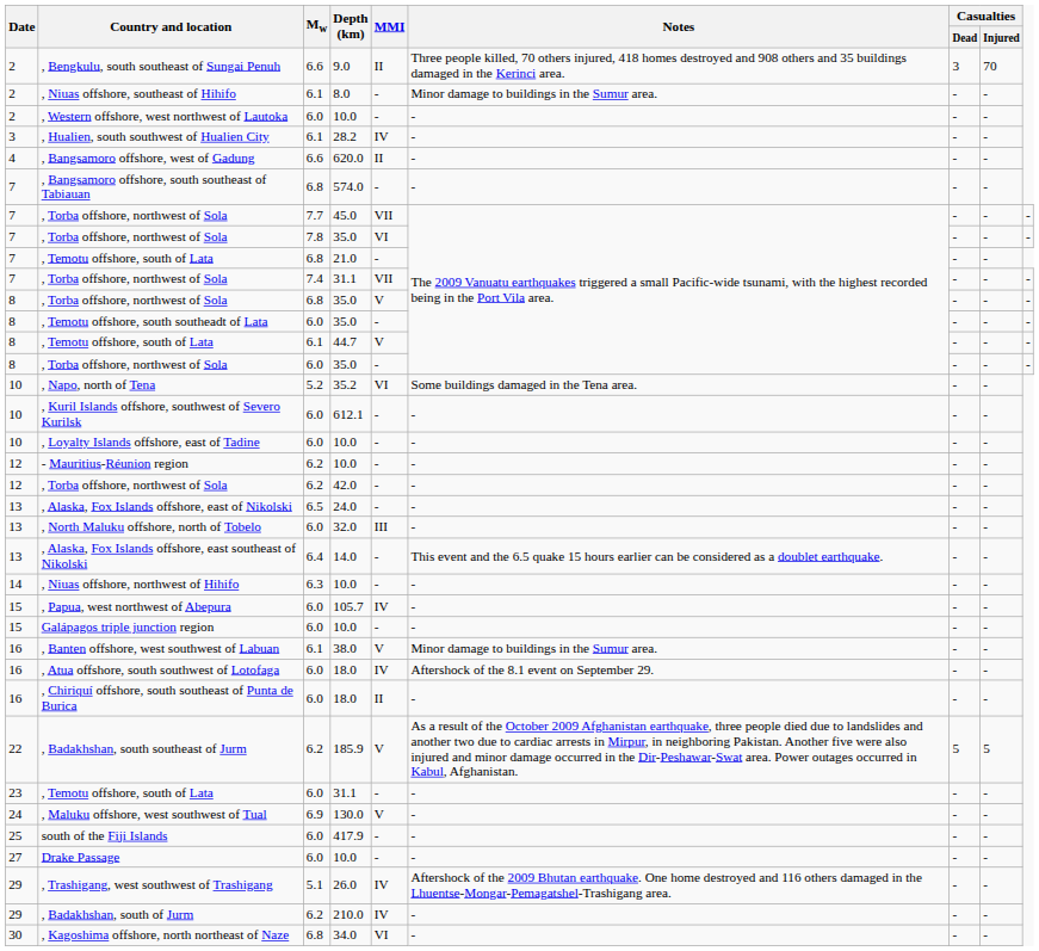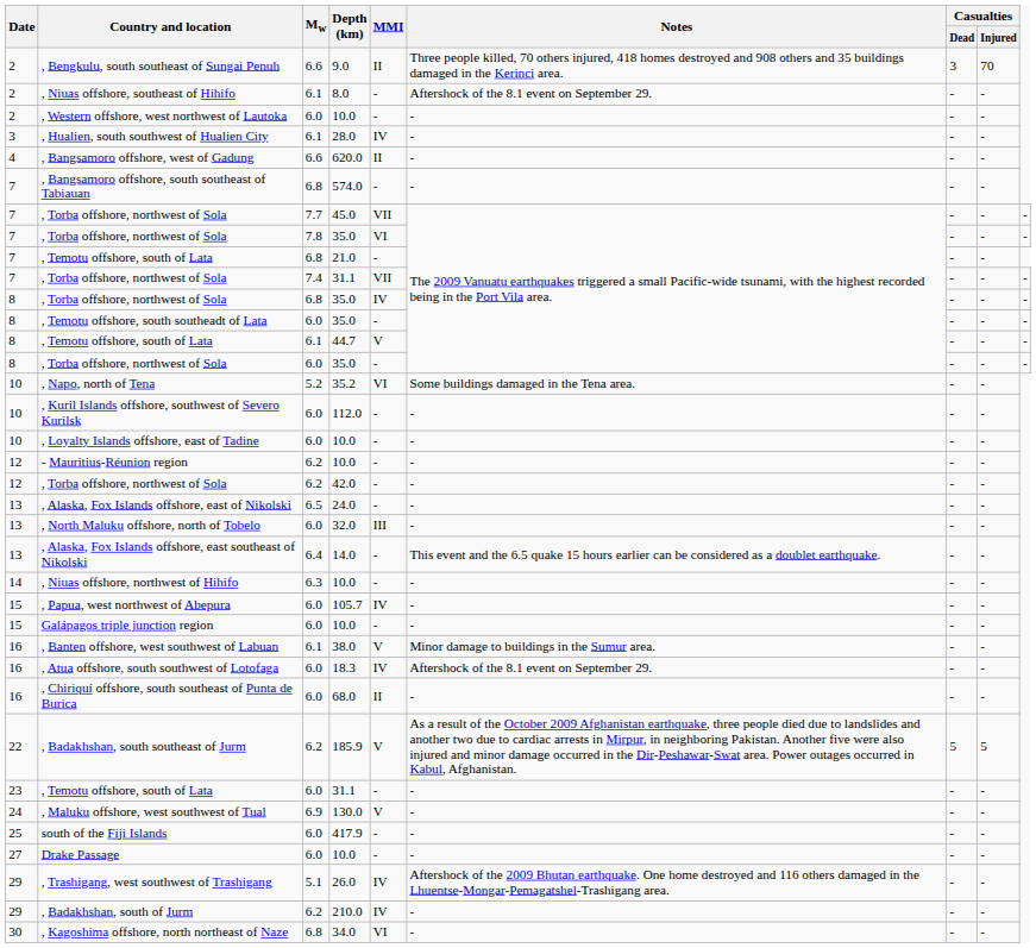 <table class="wikitable sortable" style="border:1px black; margin-left:1em;">
 <tr>
 <th rowspan="2">Date</th>
 <th rowspan="2" style="width: 310px">Country and location</th>
 <th rowspan="2">M<sub>w</sub></th>
 <th rowspan="2">Depth<br>(km)</th>
 <th rowspan="2"><a href='#'>MMI</a></th>
 <th rowspan="2" class="unsortable">Notes</th>
 <th colspan="2">Casualties</th>
 </tr>
 <tr>
 <th><small>Dead</small></th>
 <th><small>Injured</small></th>
 </tr>
 <tr>
 <td>2</td>
 <td>, <a href='#'>Bengkulu</a>,  south southeast of <a href='#'>Sungai Penuh</a></td>
 <td>6.6</td>
 <td>9.0</td>
 <td>II</td>
 <td>Three people killed, 70 others injured, 418 homes destroyed and 908 others and 35 buildings damaged in the <a href='#'>Kerinci</a> area.</td>
 <td>3</td>
 <td>70</td>
 </tr>
 <tr>
 <td>2</td>
 <td>, <a href='#'>Niuas</a> offshore,  southeast of <a href='#'>Hihifo</a></td>
 <td>6.1</td>
 <td>8.0</td>
 <td>-</td>
-<td>Minor damage to buildings in the <a href='#'>Sumur</a> area.</td>
+<td>Aftershock of the 8.1 event on September 29.</td>
 <td>-</td>
 <td>-</td>
 </tr>
 <tr>
 <td>2</td>
 <td>, <a href='#'>Western</a> offshore,  west northwest of <a href='#'>Lautoka</a></td>
 <td>6.0</td>
 <td>10.0</td>
 <td>-</td>
 <td>-</td>
 <td>-</td>
 <td>-</td>
 </tr>
 <tr>
 <td>3</td>
 <td>, <a href='#'>Hualien</a>,  south southwest of <a href='#'>Hualien City</a></td>
 <td>6.1</td>
-<td>28.2</td>
+<td>28.0</td>
 <td>IV</td>
 <td>-</td>
 <td>-</td>
 <td>-</td>
 </tr>
 <tr>
 <td>4</td>
 <td>, <a href='#'>Bangsamoro</a> offshore,  west of <a href='#'>Gadung</a></td>
 <td>6.6</td>
 <td>620.0</td>
 <td>II</td>
 <td>-</td>
 <td>-</td>
 <td>-</td>
 </tr>
 <tr>
 <td>7</td>
 <td>, <a href='#'>Bangsamoro</a> offshore,  south southeast of <a href='#'>Tabiauan</a></td>
 <td>6.8</td>
 <td>574.0</td>
 <td>-</td>
 <td>-</td>
 <td>-</td>
 <td>-</td>
 </tr>
 <tr>
 <td>7</td>
 <td>, <a href='#'>Torba</a> offshore,  northwest of <a href='#'>Sola</a></td>
 <td>7.7</td>
 <td>45.0</td>
 <td>VII</td>
 <td rowspan="8">The <a href='#'>2009 Vanuatu earthquakes</a> triggered a small Pacific-wide tsunami, with the highest recorded being  in the <a href='#'>Port Vila</a> area.</td>
 <td>-</td>
 <td>-</td>
 <td>-</td>
 </tr>
 <tr>
 <td>7</td>
 <td>, <a href='#'>Torba</a> offshore,  northwest of <a href='#'>Sola</a></td>
 <td>7.8</td>
 <td>35.0</td>
 <td>VI</td>
 <td>-</td>
 <td>-</td>
 <td>-</td>
 </tr>
 <tr>
 <td>7</td>
 <td>, <a href='#'>Temotu</a> offshore,  south of <a href='#'>Lata</a></td>
 <td>6.8</td>
 <td>21.0</td>
 <td>-</td>
 <td>-</td>
 <td>-</td>
 </tr>
 <tr>
 <td>7</td>
 <td>, <a href='#'>Torba</a> offshore,  northwest of <a href='#'>Sola</a></td>
 <td>7.4</td>
 <td>31.1</td>
 <td>VII</td>
 <td>-</td>
 <td>-</td>
 <td>-</td>
 </tr>
 <tr>
 <td>8</td>
 <td>, <a href='#'>Torba</a> offshore,  northwest of <a href='#'>Sola</a></td>
 <td>6.8</td>
 <td>35.0</td>
-<td>V</td>
+<td>IV</td>
 <td>-</td>
 <td>-</td>
 <td>-</td>
 </tr>
 <tr>
 <td>8</td>
 <td>, <a href='#'>Temotu</a> offshore,  south southeadt of <a href='#'>Lata</a></td>
 <td>6.0</td>
 <td>35.0</td>
 <td>-</td>
 <td>-</td>
 <td>-</td>
 <td>-</td>
 </tr>
 <tr>
 <td>8</td>
 <td>, <a href='#'>Temotu</a> offshore,  south of <a href='#'>Lata</a></td>
 <td>6.1</td>
 <td>44.7</td>
 <td>V</td>
 <td>-</td>
 <td>-</td>
 <td>-</td>
 </tr>
 <tr>
 <td>8</td>
 <td>, <a href='#'>Torba</a> offshore,  northwest of <a href='#'>Sola</a></td>
 <td>6.0</td>
 <td>35.0</td>
 <td>-</td>
 <td>-</td>
 <td>-</td>
 <td>-</td>
 </tr>
 <tr>
 <td>10</td>
 <td>, <a href='#'>Napo</a>,  north of <a href='#'>Tena</a></td>
 <td>5.2</td>
 <td>35.2</td>
 <td>VI</td>
 <td>Some buildings damaged in the Tena area.</td>
 <td>-</td>
 <td>-</td>
 </tr>
 <tr>
 <td>10</td>
 <td>, <a href='#'>Kuril Islands</a> offshore,  southwest of <a href='#'>Severo Kurilsk</a></td>
 <td>6.0</td>
-<td>612.1</td>
+<td>112.0</td>
 <td>-</td>
 <td>-</td>
 <td>-</td>
 <td>-</td>
 </tr>
 <tr>
 <td>10</td>
 <td>, <a href='#'>Loyalty Islands</a> offshore,  east of <a href='#'>Tadine</a></td>
 <td>6.0</td>
 <td>10.0</td>
 <td>-</td>
 <td>-</td>
 <td>-</td>
 <td>-</td>
 </tr>
 <tr>
 <td>12</td>
 <td>- <a href='#'>Mauritius</a>-<a href='#'>Réunion</a> region</td>
 <td>6.2</td>
 <td>10.0</td>
 <td>-</td>
 <td>-</td>
 <td>-</td>
 <td>-</td>
 </tr>
 <tr>
 <td>12</td>
 <td>, <a href='#'>Torba</a> offshore,  northwest of <a href='#'>Sola</a></td>
 <td>6.2</td>
 <td>42.0</td>
 <td>-</td>
 <td>-</td>
 <td>-</td>
 <td>-</td>
 </tr>
 <tr>
 <td>13</td>
 <td>, <a href='#'>Alaska</a>, <a href='#'>Fox Islands</a> offshore,  east of <a href='#'>Nikolski</a></td>
 <td>6.5</td>
 <td>24.0</td>
 <td>-</td>
 <td>-</td>
 <td>-</td>
 <td>-</td>
 </tr>
 <tr>
 <td>13</td>
 <td>, <a href='#'>North Maluku</a> offshore,  north of <a href='#'>Tobelo</a></td>
 <td>6.0</td>
 <td>32.0</td>
 <td>III</td>
 <td>-</td>
 <td>-</td>
 <td>-</td>
 </tr>
 <tr>
 <td>13</td>
 <td>, <a href='#'>Alaska</a>, <a href='#'>Fox Islands</a> offshore,  east southeast of <a href='#'>Nikolski</a></td>
 <td>6.4</td>
 <td>14.0</td>
 <td>-</td>
 <td>This event and the 6.5 quake 15 hours earlier can be considered as a <a href='#'>doublet earthquake</a>.</td>
 <td>-</td>
 <td>-</td>
 </tr>
 <tr>
 <td>14</td>
 <td>, <a href='#'>Niuas</a> offshore,  northwest of <a href='#'>Hihifo</a></td>
 <td>6.3</td>
 <td>10.0</td>
 <td>-</td>
 <td>-</td>
 <td>-</td>
 <td>-</td>
 </tr>
 <tr>
 <td>15</td>
 <td>, <a href='#'>Papua</a>,  west northwest of <a href='#'>Abepura</a></td>
 <td>6.0</td>
 <td>105.7</td>
 <td>IV</td>
 <td>-</td>
 <td>-</td>
 <td>-</td>
 </tr>
 <tr>
 <td>15</td>
 <td><a href='#'>Galápagos triple junction</a> region</td>
 <td>6.0</td>
 <td>10.0</td>
 <td>-</td>
 <td>-</td>
 <td>-</td>
 <td>-</td>
 </tr>
 <tr>
 <td>16</td>
 <td>, <a href='#'>Banten</a> offshore,  west southwest of <a href='#'>Labuan</a></td>
 <td>6.1</td>
 <td>38.0</td>
 <td>V</td>
 <td>Minor damage to buildings in the <a href='#'>Sumur</a> area.</td>
 <td>-</td>
 <td>-</td>
 </tr>
 <tr>
 <td>16</td>
 <td>, <a href='#'>Atua</a> offshore,  south southwest of <a href='#'>Lotofaga</a></td>
 <td>6.0</td>
-<td>18.0</td>
+<td>18.3</td>
 <td>IV</td>
 <td>Aftershock of the 8.1 event on September 29.</td>
 <td>-</td>
 <td>-</td>
 </tr>
 <tr>
 <td>16</td>
 <td>, <a href='#'>Chiriquí</a> offshore,  south southeast of <a href='#'>Punta de Burica</a></td>
 <td>6.0</td>
-<td>18.0</td>
+<td>68.0</td>
 <td>II</td>
 <td>-</td>
 <td>-</td>
 <td>-</td>
 </tr>
 <tr>
 <td>22</td>
 <td>, <a href='#'>Badakhshan</a>,  south southeast of <a href='#'>Jurm</a></td>
 <td>6.2</td>
 <td>185.9</td>
 <td>V</td>
 <td>As a result of the <a href='#'>October 2009 Afghanistan earthquake</a>, three people died due to landslides and another two due to cardiac arrests in <a href='#'>Mirpur</a>, in neighboring Pakistan. Another five were also injured and minor damage occurred in the <a href='#'>Dir</a>-<a href='#'>Peshawar</a>-<a href='#'>Swat</a> area. Power outages occurred in <a href='#'>Kabul</a>, Afghanistan.</td>
 <td>5</td>
 <td>5</td>
 </tr>
 <tr>
 <td>23</td>
 <td>, <a href='#'>Temotu</a> offshore,  south of <a href='#'>Lata</a></td>
 <td>6.0</td>
 <td>31.1</td>
 <td>-</td>
 <td>-</td>
 <td>-</td>
 <td>-</td>
 </tr>
 <tr>
 <td>24</td>
 <td>, <a href='#'>Maluku</a> offshore,  west southwest of <a href='#'>Tual</a></td>
 <td>6.9</td>
 <td>130.0</td>
 <td>V</td>
 <td>-</td>
 <td>-</td>
 <td>-</td>
 </tr>
 <tr>
 <td>25</td>
 <td>south of the <a href='#'>Fiji Islands</a></td>
 <td>6.0</td>
 <td>417.9</td>
 <td>-</td>
 <td>-</td>
 <td>-</td>
 <td>-</td>
 </tr>
 <tr>
 <td>27</td>
 <td><a href='#'>Drake Passage</a></td>
 <td>6.0</td>
 <td>10.0</td>
 <td>-</td>
 <td>-</td>
 <td>-</td>
 <td>-</td>
 </tr>
 <tr>
 <td>29</td>
 <td>, <a href='#'>Trashigang</a>,  west southwest of <a href='#'>Trashigang</a></td>
 <td>5.1</td>
 <td>26.0</td>
 <td>IV</td>
 <td>Aftershock of the <a href='#'>2009 Bhutan earthquake</a>. One home destroyed and 116 others damaged in the <a href='#'>Lhuentse</a>-<a href='#'>Mongar</a>-<a href='#'>Pemagatshel</a>-Trashigang area.</td>
 <td>-</td>
 <td>-</td>
 </tr>
 <tr>
 <td>29</td>
 <td>, <a href='#'>Badakhshan</a>,  south of <a href='#'>Jurm</a></td>
 <td>6.2</td>
 <td>210.0</td>
 <td>IV</td>
 <td>-</td>
 <td>-</td>
 <td>-</td>
 </tr>
 <tr>
 <td>30</td>
 <td>, <a href='#'>Kagoshima</a> offshore,  north northeast of <a href='#'>Naze</a></td>
 <td>6.8</td>
 <td>34.0</td>
 <td>VI</td>
 <td>-</td>
 <td>-</td>
 <td>-</td>
 </tr>
 <tr>
 </tr>
 </table>
